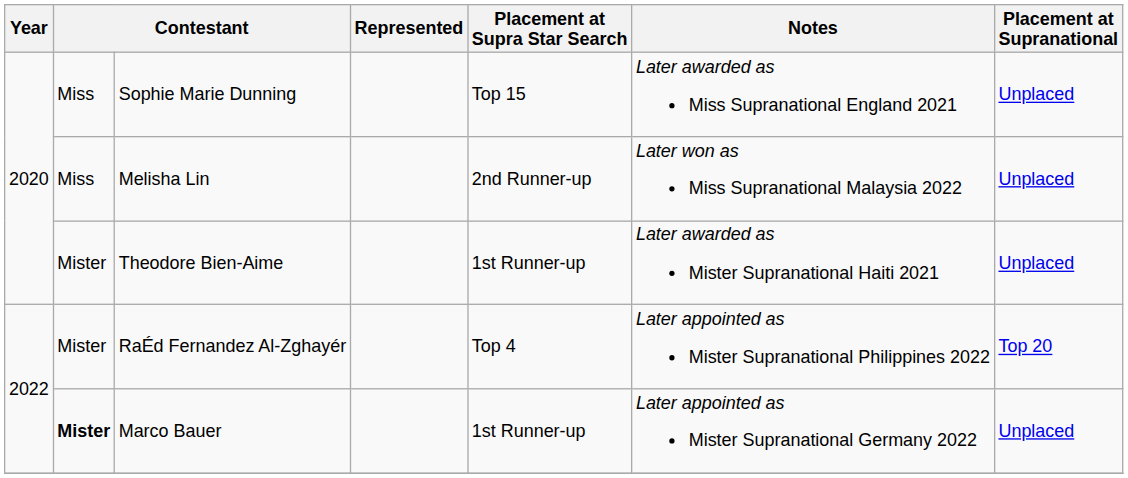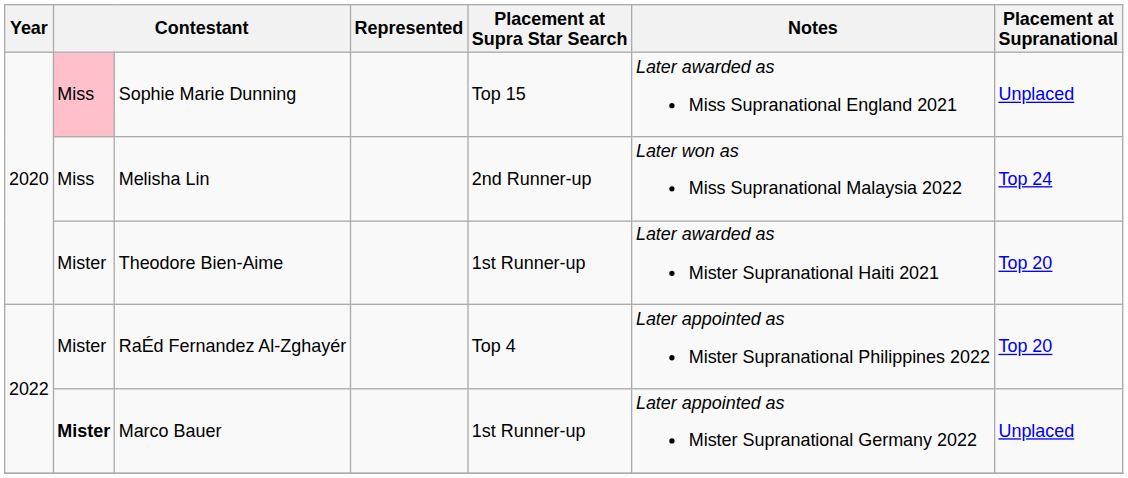 <table class="wikitable" style="font-size: 85%;">
 <tr>
 <th>Year</th>
 <th colspan="2" scope="col">Contestant</th>
 <th>Represented</th>
 <th>Placement at <br>Supra Star Search</th>
 <th>Notes</th>
 <th>Placement at <br>Supranational</th>
 </tr>
 <tr>
 <td rowspan="3">2020</td>
-<td>Miss</td>
+<td style="background: pink;">Miss</td>
 <td>Sophie Marie Dunning</td>
 <td></td>
 <td>Top 15</td>
 <td><em>Later awarded as</em><br><ul><li>Miss Supranational England 2021</li></ul></td>
 <td><a href='#'>Unplaced</a></td>
 </tr>
 <tr>
 <td>Miss</td>
 <td>Melisha Lin</td>
 <td></td>
 <td>2nd Runner-up</td>
 <td><em>Later won as</em><br><ul><li>Miss Supranational Malaysia 2022</li></ul></td>
-<td><a href='#'>Unplaced</a></td>
+<td><a href='#'>Top 24</a></td>
 </tr>
 <tr>
 <td>Mister</td>
 <td>Theodore Bien-Aime</td>
 <td></td>
 <td>1st Runner-up</td>
 <td><em>Later awarded as</em><br><ul><li>Mister Supranational Haiti 2021</li></ul></td>
-<td><a href='#'>Unplaced</a></td>
+<td><a href='#'>Top 20</a></td>
 </tr>
 <tr>
 <td rowspan="2">2022</td>
 <td>Mister</td>
 <td>RaÉd Fernandez Al-Zghayér</td>
 <td></td>
 <td>Top 4</td>
 <td><em>Later appointed as</em><br><ul><li>Mister Supranational Philippines 2022</li></ul></td>
 <td><a href='#'>Top 20</a></td>
 </tr>
 <tr>
 <td><strong>Mister</strong></td>
 <td>Marco Bauer</td>
 <td></td>
 <td>1st Runner-up</td>
 <td><em>Later appointed as</em><br><ul><li>Mister Supranational Germany 2022</li></ul></td>
 <td><a href='#'>Unplaced</a></td>
 </tr>
 <tr>
 </tr>
 </table>
